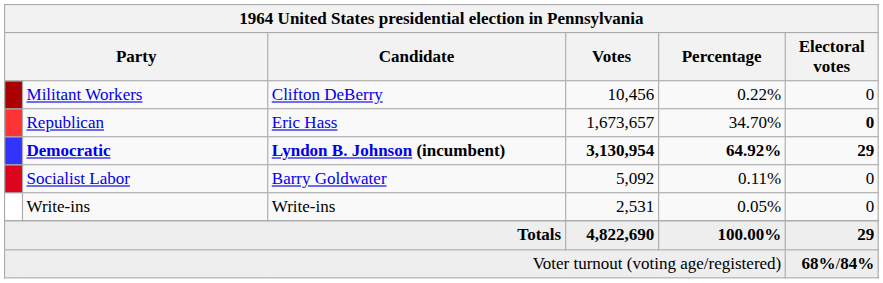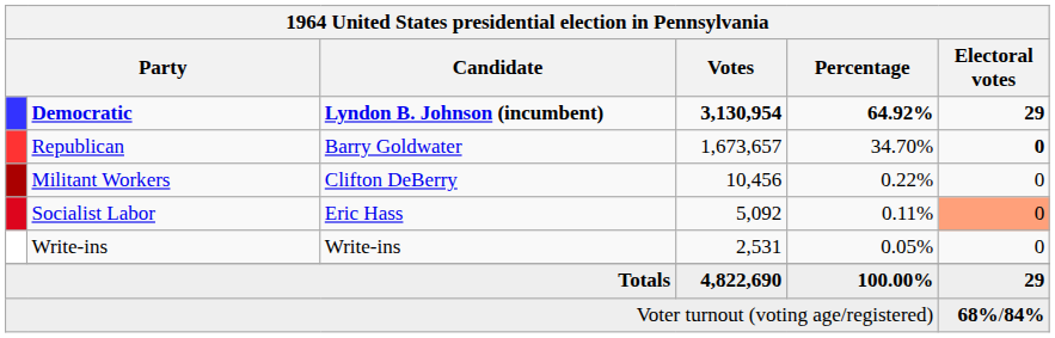 <table class="wikitable" style="font-size: 95%;">
 <tr>
 <th colspan="6">1964 United States presidential election in Pennsylvania</th>
 </tr>
 <tr>
 <th colspan="2" style="width: 15em">Party</th>
 <th style="width: 17em">Candidate</th>
 <th style="width: 5em">Votes</th>
 <th style="width: 7em">Percentage</th>
 <th style="width: 5em">Electoral votes</th>
 </tr>
 <tr>
+<th style="background-color:#3333FF; width: 3px"></th>
+<td style="width: 130px"><strong><a href='#'>Democratic</a></strong></td>
+<td><strong><a href='#'>Lyndon B. Johnson</a> (incumbent)</strong></td>
+<td align="right"><strong>3,130,954</strong></td>
+<td align="right"><strong>64.92%</strong></td>
+<td align="right"><strong>29</strong></td>
+</tr>
+<tr>
+<th style="background-color:#FF3333; width: 3px"></th>
+<td style="width: 130px"><a href='#'>Republican</a></td>
+<td><a href='#'>Barry Goldwater</a></td>
+<td align="right">1,673,657</td>
+<td align="right">34.70%</td>
+<td align="right"><strong>0</strong></td>
+</tr>
+<tr>
 <th style="background-color:#AA0000; width: 3px"></th>
 <td style="width: 130px"><a href='#'>Militant Workers</a></td>
 <td><a href='#'>Clifton DeBerry</a></td>
 <td align="right">10,456</td>
 <td align="right">0.22%</td>
 <td align="right">0</td>
 </tr>
 <tr>
-<th style="background-color:#FF3333; width: 3px"></th>
-<td style="width: 130px"><a href='#'>Republican</a></td>
-<td><a href='#'>Eric Hass</a></td>
-<td align="right">1,673,657</td>
-<td align="right">34.70%</td>
-<td align="right"><strong>0</strong></td>
-</tr>
-<tr>
-<th style="background-color:#3333FF; width: 3px"></th>
-<td style="width: 130px"><strong><a href='#'>Democratic</a></strong></td>
-<td><strong><a href='#'>Lyndon B. Johnson</a> (incumbent)</strong></td>
-<td align="right"><strong>3,130,954</strong></td>
-<td align="right"><strong>64.92%</strong></td>
-<td align="right"><strong>29</strong></td>
-</tr>
-<tr>
 <th style="background-color:#DD051D; width: 3px"></th>
 <td style="width: 130px"><a href='#'>Socialist Labor</a></td>
-<td><a href='#'>Barry Goldwater</a></td>
+<td><a href='#'>Eric Hass</a></td>
 <td align="right">5,092</td>
 <td align="right">0.11%</td>
-<td align="right">0</td>
+<td align="right" style="background: lightsalmon;">0</td>
 </tr>
 <tr>
 <th style="background-color:#FFFFFF; width: 3px"></th>
 <td style="width: 130px">Write-ins</td>
 <td>Write-ins</td>
 <td align="right">2,531</td>
 <td align="right">0.05%</td>
 <td align="right">0</td>
 </tr>
 <tr>
 </tr>
 <tr bgcolor="#EEEEEE">
 <td colspan="3" align="right"><strong>Totals</strong></td>
 <td align="right"><strong>4,822,690</strong></td>
 <td align="right"><strong>100.00%</strong></td>
 <td align="right"><strong>29</strong></td>
 </tr>
 <tr bgcolor="#EEEEEE">
 <td colspan="5" align="right">Voter turnout (voting age/registered)</td>
 <td colspan="1" align="right"><strong>68%</strong>/<strong>84%</strong></td>
 </tr>
 </table>
